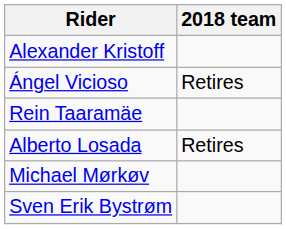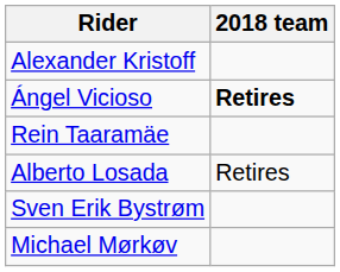 <table class="wikitable">
 <tr>
 <th>Rider</th>
 <th>2018 team</th>
 </tr>
 <tr>
 <td><a href='#'>Alexander Kristoff</a></td>
 <td></td>
 </tr>
 <tr>
 <td><a href='#'>Ángel Vicioso</a></td>
-<td>Retires</td>
+<td><strong>Retires</strong></td>
 </tr>
 <tr>
 <td><a href='#'>Rein Taaramäe</a></td>
 <td></td>
 </tr>
 <tr>
 <td><a href='#'>Alberto Losada</a></td>
 <td>Retires</td>
 </tr>
 <tr>
+<td><a href='#'>Sven Erik Bystrøm</a></td>
+<td></td>
+</tr>
+<tr>
 <td><a href='#'>Michael Mørkøv</a></td>
 <td></td>
 </tr>
-<tr>
-<td><a href='#'>Sven Erik Bystrøm</a></td>
-<td></td>
-</tr>
 </table>
